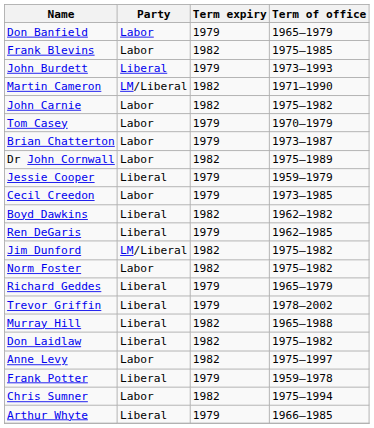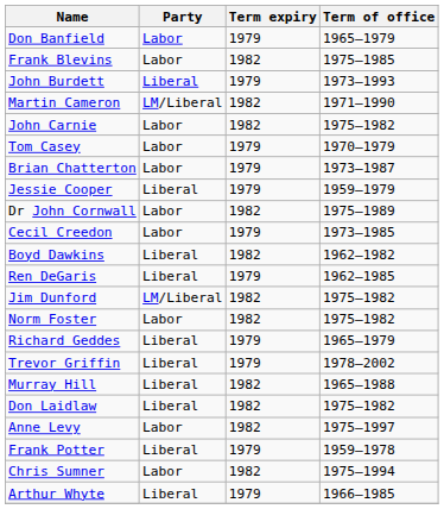 <table class="wikitable sortable">
 <tr>
 <th>Name</th>
 <th>Party</th>
 <th>Term expiry</th>
 <th>Term of office</th>
 </tr>
 <tr>
 <td><a href='#'>Don Banfield</a></td>
 <td><a href='#'>Labor</a></td>
 <td>1979</td>
 <td>1965–1979</td>
 </tr>
 <tr>
 <td><a href='#'>Frank Blevins</a></td>
 <td>Labor</td>
 <td>1982</td>
 <td>1975–1985</td>
 </tr>
 <tr>
 <td><a href='#'>John Burdett</a></td>
 <td><a href='#'>Liberal</a></td>
 <td>1979</td>
 <td>1973–1993</td>
 </tr>
 <tr>
 <td><a href='#'>Martin Cameron</a></td>
 <td><a href='#'>LM</a>/Liberal</td>
 <td>1982</td>
 <td>1971–1990</td>
 </tr>
 <tr>
 <td><a href='#'>John Carnie</a></td>
 <td>Labor</td>
 <td>1982</td>
 <td>1975–1982</td>
 </tr>
 <tr>
 <td><a href='#'>Tom Casey</a></td>
 <td>Labor</td>
 <td>1979</td>
 <td>1970–1979</td>
 </tr>
 <tr>
 <td><a href='#'>Brian Chatterton</a></td>
 <td>Labor</td>
 <td>1979</td>
 <td>1973–1987</td>
 </tr>
 <tr>
+<td><a href='#'>Jessie Cooper</a></td>
+<td>Liberal</td>
+<td>1979</td>
+<td>1959–1979</td>
+</tr>
+<tr>
 <td>Dr <a href='#'>John Cornwall</a></td>
 <td>Labor</td>
 <td>1982</td>
 <td>1975–1989</td>
-</tr>
-<tr>
-<td><a href='#'>Jessie Cooper</a></td>
-<td>Liberal</td>
-<td>1979</td>
-<td>1959–1979</td>
 </tr>
 <tr>
 <td><a href='#'>Cecil Creedon</a></td>
 <td>Labor</td>
 <td>1979</td>
 <td>1973–1985</td>
 </tr>
 <tr>
 <td><a href='#'>Boyd Dawkins</a></td>
 <td>Liberal</td>
 <td>1982</td>
 <td>1962–1982</td>
 </tr>
 <tr>
 <td><a href='#'>Ren DeGaris</a></td>
 <td>Liberal</td>
 <td>1979</td>
 <td>1962–1985</td>
 </tr>
 <tr>
 <td><a href='#'>Jim Dunford</a></td>
 <td><a href='#'>LM</a>/Liberal</td>
 <td>1982</td>
 <td>1975–1982</td>
 </tr>
 <tr>
 <td><a href='#'>Norm Foster</a></td>
 <td>Labor</td>
 <td>1982</td>
 <td>1975–1982</td>
 </tr>
 <tr>
 <td><a href='#'>Richard Geddes</a></td>
 <td>Liberal</td>
 <td>1979</td>
 <td>1965–1979</td>
 </tr>
 <tr>
 <td><a href='#'>Trevor Griffin</a> </td>
 <td>Liberal</td>
 <td>1979</td>
 <td>1978–2002</td>
 </tr>
 <tr>
 <td><a href='#'>Murray Hill</a></td>
 <td>Liberal</td>
 <td>1982</td>
 <td>1965–1988</td>
 </tr>
 <tr>
 <td><a href='#'>Don Laidlaw</a></td>
 <td>Liberal</td>
 <td>1982</td>
 <td>1975–1982</td>
 </tr>
 <tr>
 <td><a href='#'>Anne Levy</a></td>
 <td>Labor</td>
 <td>1982</td>
 <td>1975–1997</td>
 </tr>
 <tr>
 <td><a href='#'>Frank Potter</a> </td>
 <td>Liberal</td>
 <td>1979</td>
 <td>1959–1978</td>
 </tr>
 <tr>
 <td><a href='#'>Chris Sumner</a></td>
 <td>Labor</td>
 <td>1982</td>
 <td>1975–1994</td>
 </tr>
 <tr>
 <td><a href='#'>Arthur Whyte</a></td>
 <td>Liberal</td>
 <td>1979</td>
 <td>1966–1985</td>
 </tr>
 <tr>
 </tr>
 </table>
